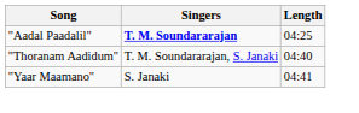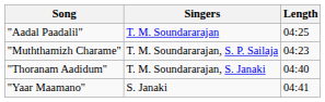 <table class="wikitable" style="font-size:95%;">
 <tr>
 <th>Song</th>
 <th>Singers</th>
 <th>Length</th>
 </tr>
 <tr>
 <td>"Aadal Paadalil"</td>
-<td><strong><a href='#'>T. M. Soundararajan</a></strong></td>
+<td><a href='#'>T. M. Soundararajan</a></td>
 <td>04:25</td>
+</tr>
+<tr>
+<td>"Muththamizh Charame"</td>
+<td>T. M. Soundararajan, <a href='#'>S. P. Sailaja</a></td>
+<td>04:23</td>
 </tr>
 <tr>
 <td>"Thoranam Aadidum"</td>
 <td>T. M. Soundararajan, <a href='#'>S. Janaki</a></td>
 <td>04:40</td>
 </tr>
 <tr>
 <td>"Yaar Maamano"</td>
 <td>S. Janaki</td>
 <td>04:41</td>
 </tr>
 </table>
